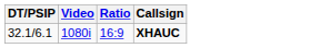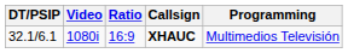 <table class="wikitable sortable">
 <tr>
 <th>DT/PSIP</th>
 <th><a href='#'>Video</a></th>
 <th><a href='#'>Ratio</a></th>
 <th>Callsign</th>
+<th>Programming</th>
 </tr>
 <tr>
 <td>32.1/6.1</td>
 <td><a href='#'>1080i</a></td>
 <td><a href='#'>16:9</a></td>
 <td><strong>XHAUC</strong></td>
+<td><a href='#'>Multimedios Televisión</a></td>
 </tr>
 </table>
